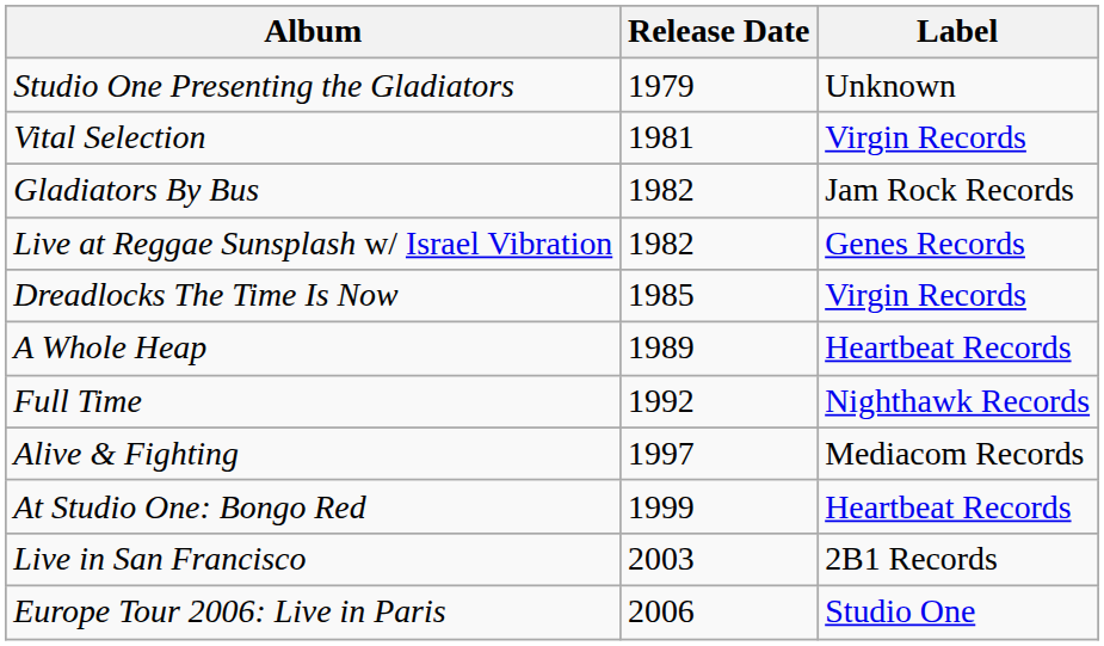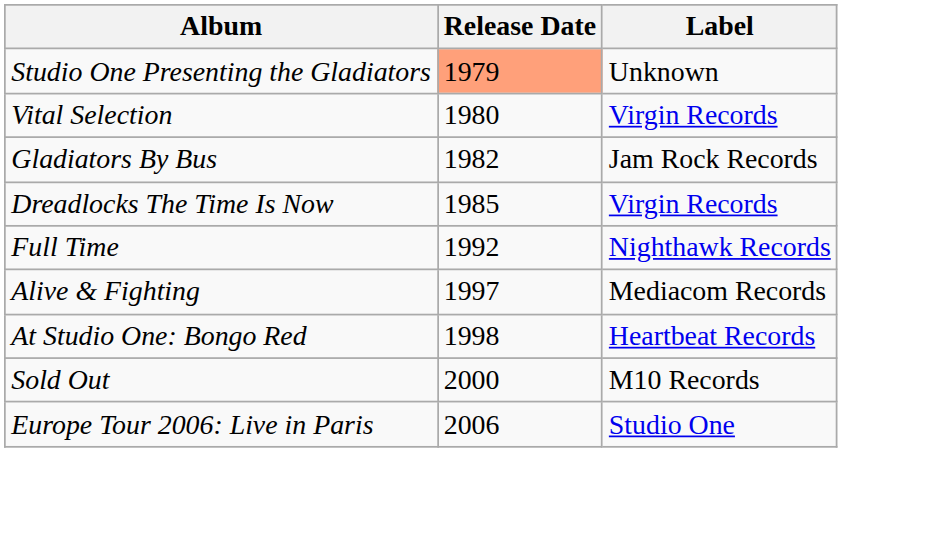 <table class="wikitable">
 <tr>
 <th>Album</th>
 <th>Release Date</th>
 <th>Label</th>
 </tr>
 <tr>
 <td><em>Studio One Presenting the Gladiators</em></td>
-<td>1979</td>
+<td style="background: lightsalmon;">1979</td>
 <td>Unknown</td>
 </tr>
 <tr>
 <td><em>Vital Selection</em></td>
-<td>1981</td>
+<td>1980</td>
 <td><a href='#'>Virgin Records</a></td>
 </tr>
 <tr>
 <td><em>Gladiators By Bus</em></td>
 <td>1982</td>
 <td>Jam Rock Records</td>
 </tr>
 <tr>
-<td><em>Live at Reggae Sunsplash</em> w/ <a href='#'>Israel Vibration</a></td>
-<td>1982</td>
-<td><a href='#'>Genes Records</a></td>
-</tr>
-<tr>
 <td><em>Dreadlocks The Time Is Now</em></td>
 <td>1985</td>
 <td><a href='#'>Virgin Records</a></td>
-</tr>
-<tr>
-<td><em>A Whole Heap</em></td>
-<td>1989</td>
-<td><a href='#'>Heartbeat Records</a></td>
 </tr>
 <tr>
 <td><em>Full Time</em></td>
 <td>1992</td>
 <td><a href='#'>Nighthawk Records</a></td>
 </tr>
 <tr>
 <td><em>Alive & Fighting</em></td>
 <td>1997</td>
 <td>Mediacom Records</td>
 </tr>
 <tr>
 <td><em>At Studio One: Bongo Red</em></td>
-<td>1999</td>
+<td>1998</td>
 <td><a href='#'>Heartbeat Records</a></td>
 </tr>
 <tr>
-<td><em>Live in San Francisco</em></td>
-<td>2003</td>
-<td>2B1 Records</td>
+<td><em>Sold Out</em></td>
+<td>2000</td>
+<td>M10 Records</td>
 </tr>
 <tr>
 <td><em>Europe Tour 2006: Live in Paris</em></td>
 <td>2006</td>
 <td><a href='#'>Studio One</a></td>
 </tr>
 </table>
